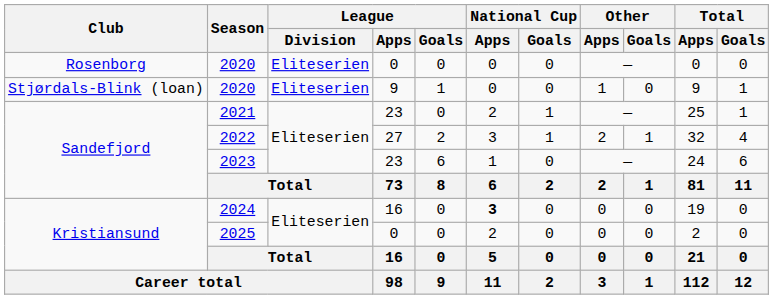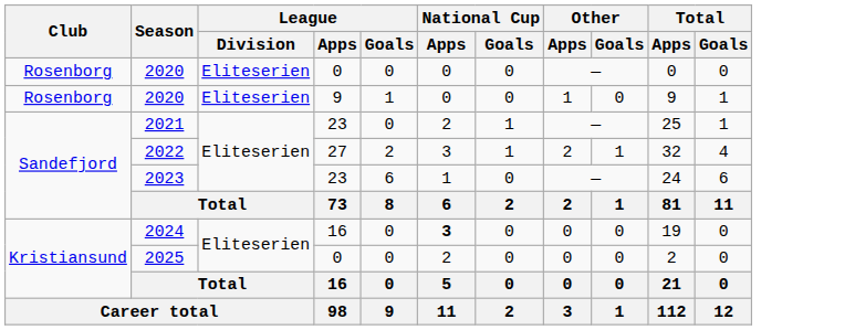 <table class="wikitable" style="text-align: center;">
 <tr>
 <th rowspan="2">Club</th>
 <th rowspan="2">Season</th>
 <th colspan="3">League</th>
 <th colspan="2">National Cup</th>
 <th colspan="2">Other</th>
 <th colspan="2">Total</th>
 </tr>
 <tr>
 <th>Division</th>
 <th>Apps</th>
 <th>Goals</th>
 <th>Apps</th>
 <th>Goals</th>
 <th>Apps</th>
 <th>Goals</th>
 <th>Apps</th>
 <th>Goals</th>
 </tr>
 <tr>
 <td><a href='#'>Rosenborg</a></td>
 <td><a href='#'>2020</a></td>
 <td><a href='#'>Eliteserien</a></td>
 <td>0</td>
 <td>0</td>
 <td>0</td>
 <td>0</td>
 <td colspan="2">—</td>
 <td>0</td>
 <td>0</td>
 </tr>
 <tr>
-<td><a href='#'>Stjørdals-Blink</a> (loan)</td>
+<td><a href='#'>Rosenborg</a></td>
 <td><a href='#'>2020</a></td>
 <td><a href='#'>Eliteserien</a></td>
 <td>9</td>
 <td>1</td>
 <td>0</td>
 <td>0</td>
 <td>1</td>
 <td>0</td>
 <td>9</td>
 <td>1</td>
 </tr>
 <tr>
 <td rowspan="4"><a href='#'>Sandefjord</a></td>
 <td><a href='#'>2021</a></td>
 <td rowspan="3">Eliteserien</td>
 <td>23</td>
 <td>0</td>
 <td>2</td>
 <td>1</td>
 <td colspan="2">—</td>
 <td>25</td>
 <td>1</td>
 </tr>
 <tr>
 <td><a href='#'>2022</a></td>
 <td>27</td>
 <td>2</td>
 <td>3</td>
 <td>1</td>
 <td>2</td>
 <td>1</td>
 <td>32</td>
 <td>4</td>
 </tr>
 <tr>
 <td><a href='#'>2023</a></td>
 <td>23</td>
 <td>6</td>
 <td>1</td>
 <td>0</td>
 <td colspan="2">—</td>
 <td>24</td>
 <td>6</td>
 </tr>
 <tr>
 <th colspan="2">Total</th>
 <th>73</th>
 <th>8</th>
 <th>6</th>
 <th>2</th>
 <th>2</th>
 <th>1</th>
 <th>81</th>
 <th>11</th>
 </tr>
 <tr>
 <td rowspan="3"><a href='#'>Kristiansund</a></td>
 <td><a href='#'>2024</a></td>
 <td rowspan="2">Eliteserien</td>
 <td>16</td>
 <td>0</td>
 <td><strong>3</strong></td>
 <td>0</td>
 <td>0</td>
 <td>0</td>
 <td>19</td>
 <td>0</td>
 </tr>
 <tr>
 <td><a href='#'>2025</a></td>
 <td>0</td>
 <td>0</td>
 <td>2</td>
 <td>0</td>
 <td>0</td>
 <td>0</td>
 <td>2</td>
 <td>0</td>
 </tr>
 <tr>
 <th colspan="2">Total</th>
 <th>16</th>
 <th>0</th>
 <th>5</th>
 <th>0</th>
 <th>0</th>
 <th>0</th>
 <th>21</th>
 <th>0</th>
 </tr>
 <tr>
 <th colspan="3">Career total</th>
 <th>98</th>
 <th>9</th>
 <th>11</th>
 <th>2</th>
 <th>3</th>
 <th>1</th>
 <th>112</th>
 <th>12</th>
 </tr>
 </table>
